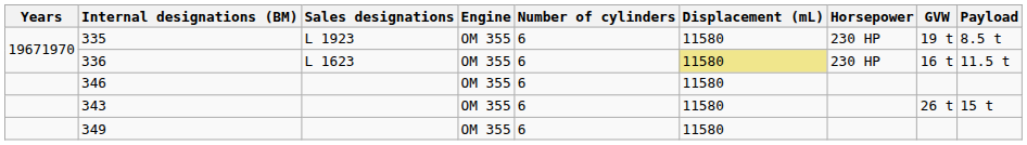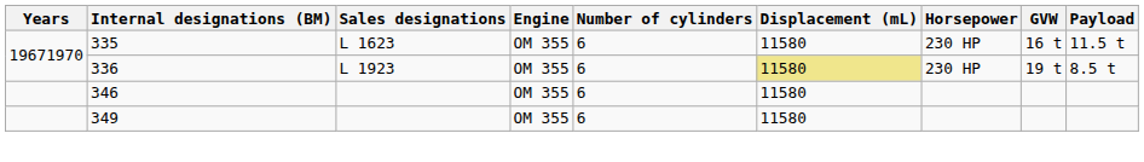 <table class="wikitable sortable" style="text-align: left;">
 <tr>
 <th>Years</th>
 <th>Internal designations (BM)</th>
 <th>Sales designations</th>
 <th>Engine</th>
 <th>Number of cylinders</th>
 <th>Displacement (mL)</th>
 <th>Horsepower</th>
 <th>GVW</th>
 <th>Payload</th>
 </tr>
 <tr>
 <td rowspan="2">19671970</td>
 <td>335</td>
-<td>L 1923</td>
+<td>L 1623</td>
 <td>OM 355</td>
 <td>6</td>
 <td>11580</td>
 <td>230 HP</td>
-<td>19 t</td>
-<td>8.5 t</td>
+<td>16 t</td>
+<td>11.5 t</td>
 </tr>
 <tr>
 <td>336</td>
-<td>L 1623</td>
+<td>L 1923</td>
 <td>OM 355</td>
 <td>6</td>
 <td style="background: khaki;">11580</td>
 <td>230 HP</td>
-<td>16 t</td>
-<td>11.5 t</td>
+<td>19 t</td>
+<td>8.5 t</td>
 </tr>
 <tr>
 <td></td>
 <td>346</td>
 <td></td>
 <td>OM 355</td>
 <td>6</td>
 <td>11580</td>
 <td></td>
 <td></td>
 <td></td>
 </tr>
 <tr>
 <td></td>
-<td>343</td>
-<td></td>
-<td>OM 355</td>
-<td>6</td>
-<td>11580</td>
-<td></td>
-<td>26 t</td>
-<td>15 t</td>
-</tr>
-<tr>
-<td></td>
 <td>349</td>
 <td></td>
 <td>OM 355</td>
 <td>6</td>
 <td>11580</td>
 <td></td>
 <td></td>
 <td></td>
 </tr>
 </table>
